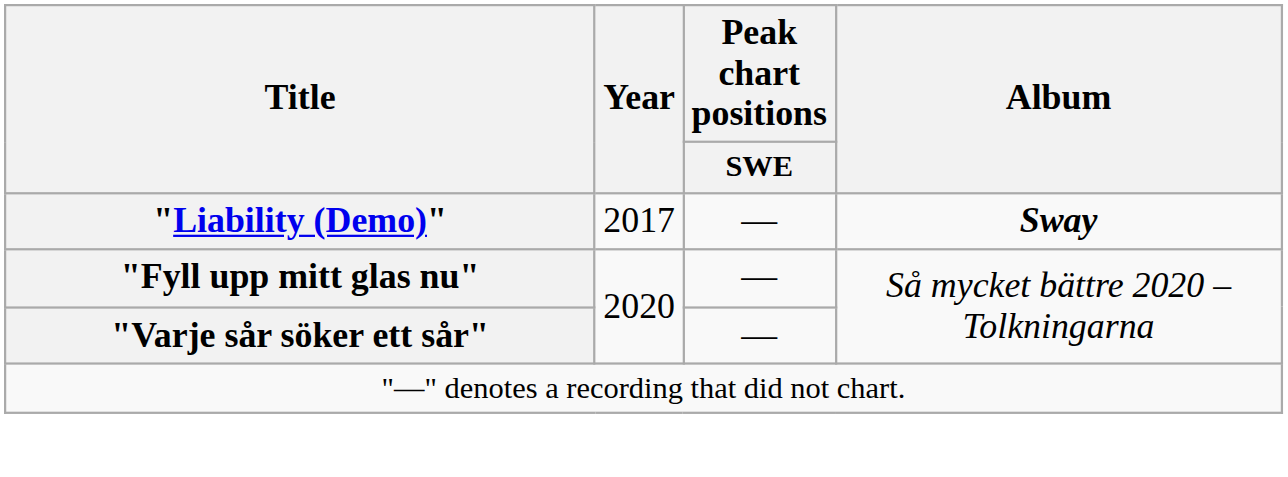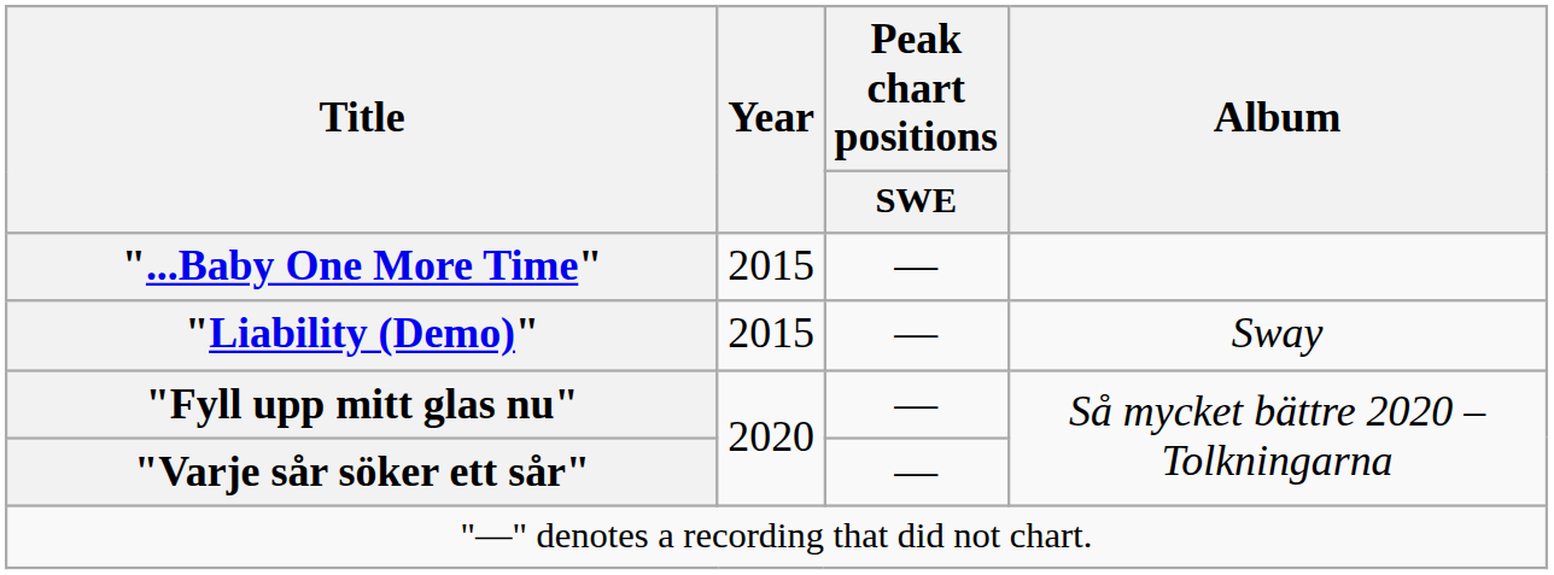 <table class="wikitable plainrowheaders" style="text-align:center;">
 <tr>
 <th scope="col" rowspan="2"  style="width:16em">Title</th>
 <th scope="col" rowspan="2">Year</th>
 <th scope="col">Peak chart positions</th>
 <th scope="col" rowspan="2"  style="width:12em">Album</th>
 </tr>
 <tr>
 <th scope="col" style="width:3em;font-size:85%;">SWE<br></th>
 </tr>
 <tr>
+<th scope="row">"<a href='#'>...Baby One More Time</a>"</th>
+<td>2015</td>
+<td>—</td>
+<td></td>
+</tr>
+<tr>
 <th scope="row">"<a href='#'>Liability (Demo)</a>"</th>
-<td>2017</td>
+<td>2015</td>
 <td>—</td>
-<td><strong><em>Sway</em></strong></td>
+<td><em>Sway</em></td>
 </tr>
 <tr>
 <th scope="row">"Fyll upp mitt glas nu"</th>
 <td rowspan="2">2020</td>
 <td>—</td>
 <td rowspan="2"><em>Så mycket bättre 2020 – Tolkningarna</em></td>
 </tr>
 <tr>
 <th scope="row">"Varje sår söker ett sår"</th>
 <td>—</td>
 </tr>
 <tr>
 <td colspan="4" style="font-size:85%">"—" denotes a recording that did not chart.</td>
 </tr>
 </table>
